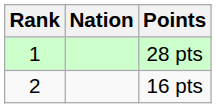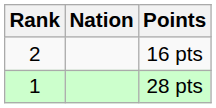 <table class="wikitable sortable" style="text-align:center">
 <tr>
 <th>Rank</th>
 <th>Nation</th>
 <th>Points</th>
 </tr>
+<tr>
+<td>2</td>
+<td align=left></td>
+<td>16 pts</td>
+</tr>
 <tr style="background-color:#ccffcc">
 <td>1</td>
 <td align=left></td>
 <td>28 pts</td>
 </tr>
-<tr>
-<td>2</td>
-<td align=left></td>
-<td>16 pts</td>
-</tr>
 </table>
